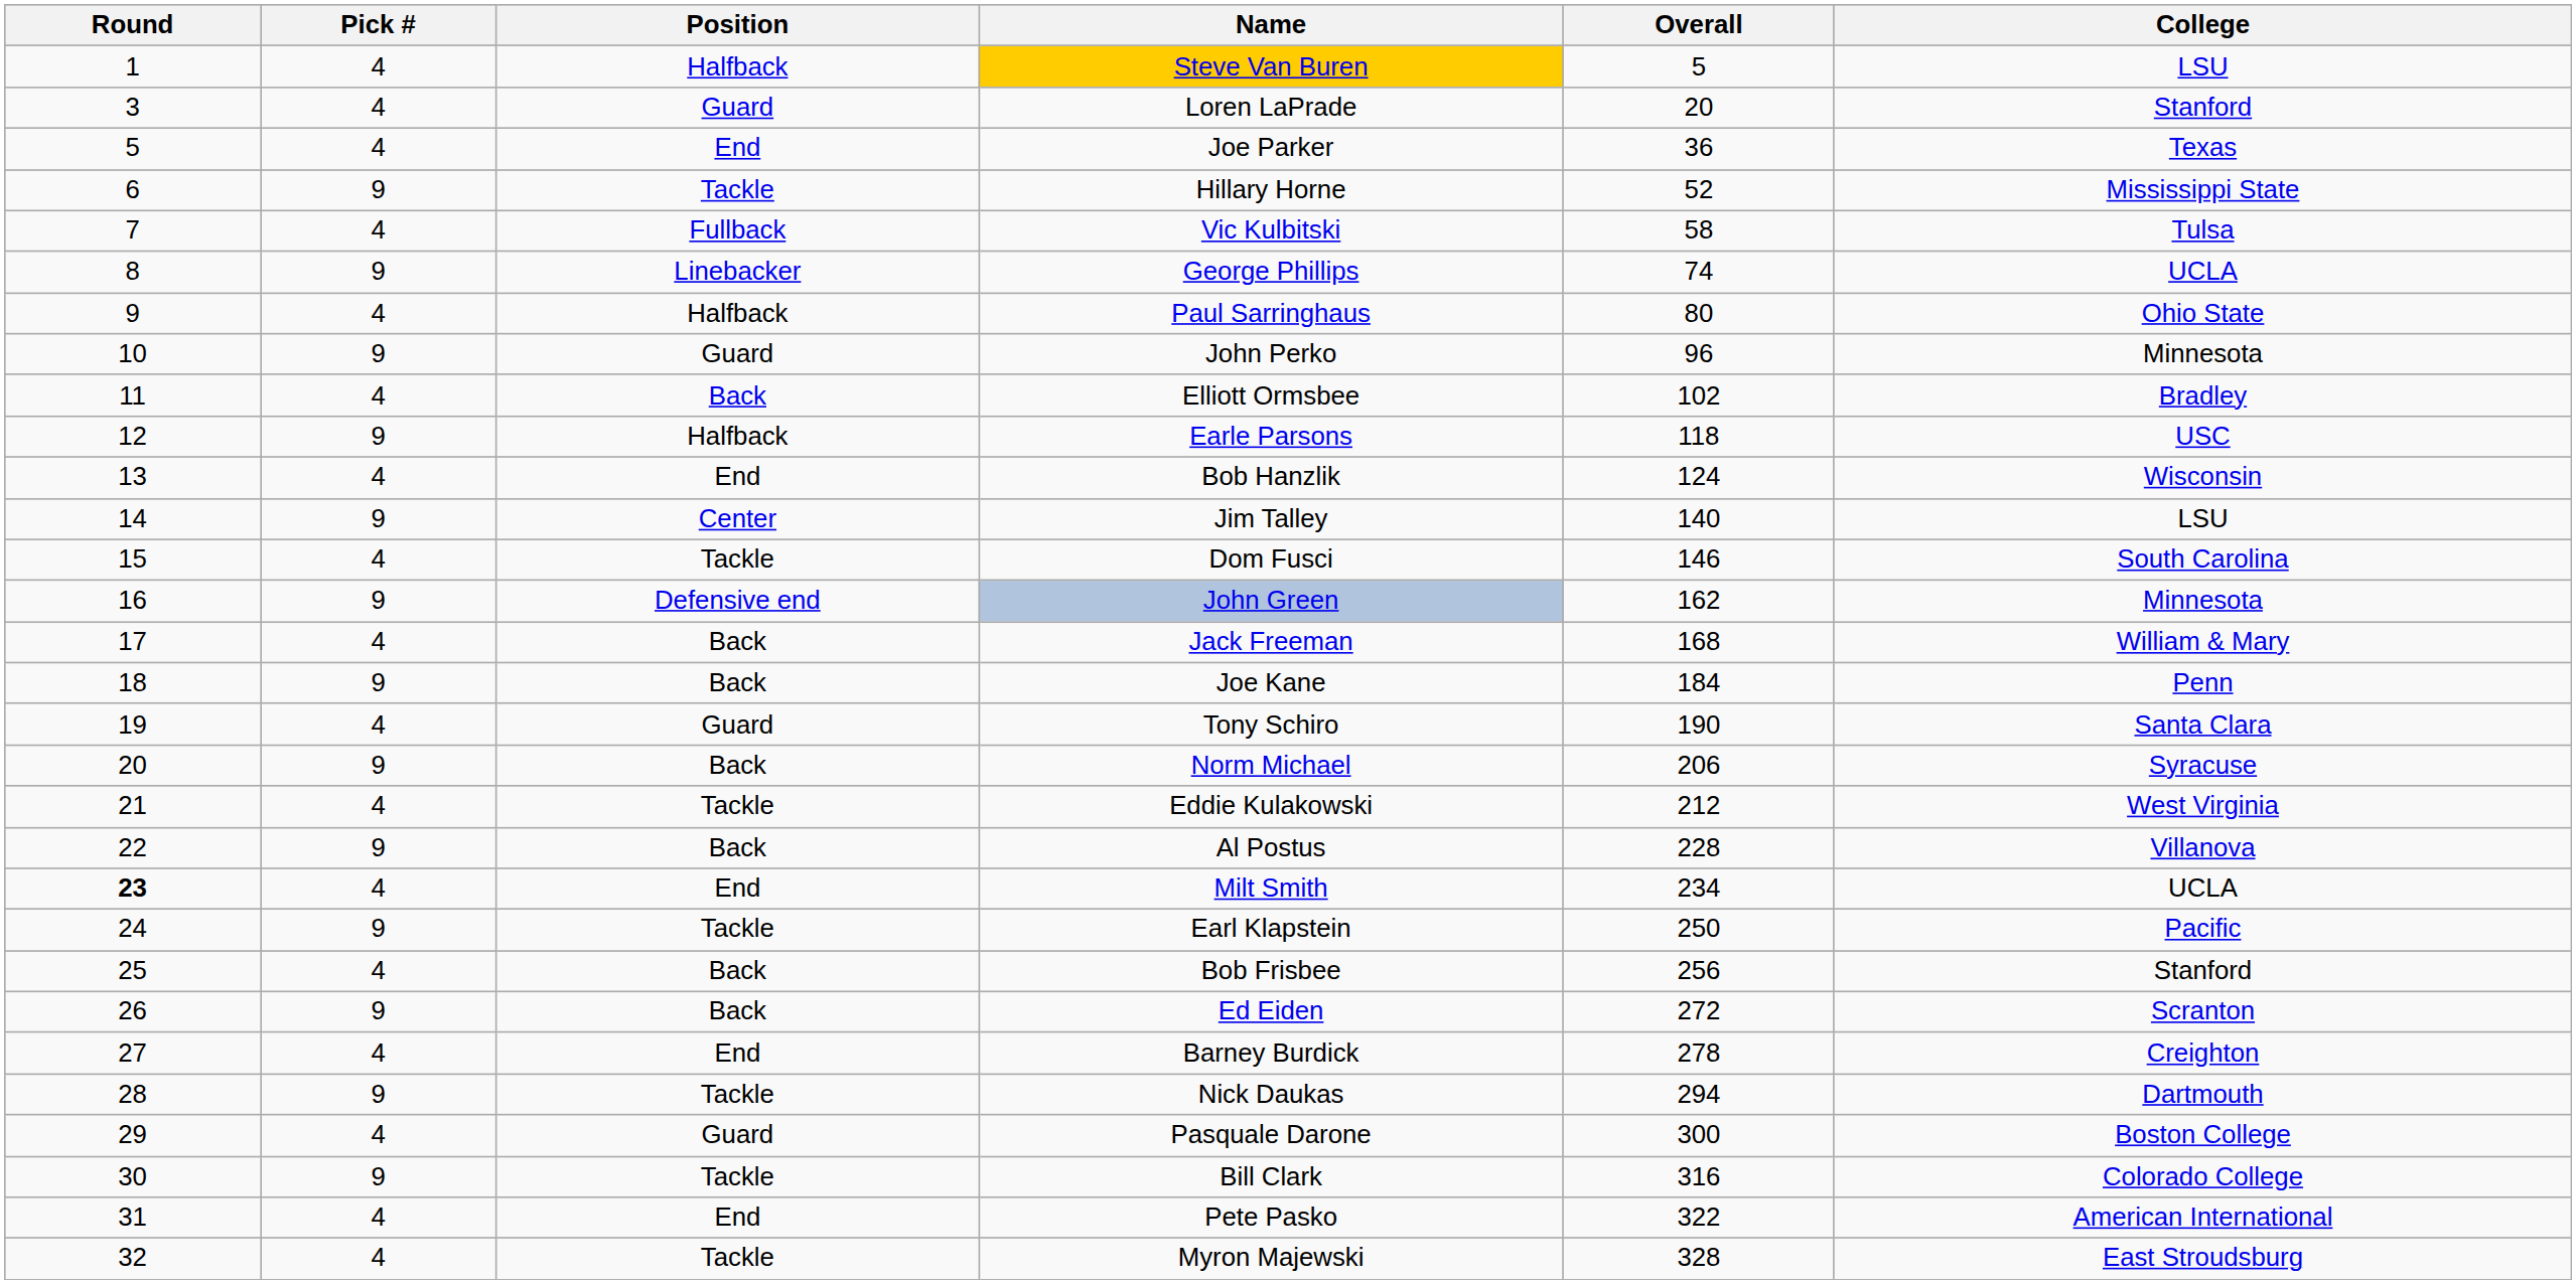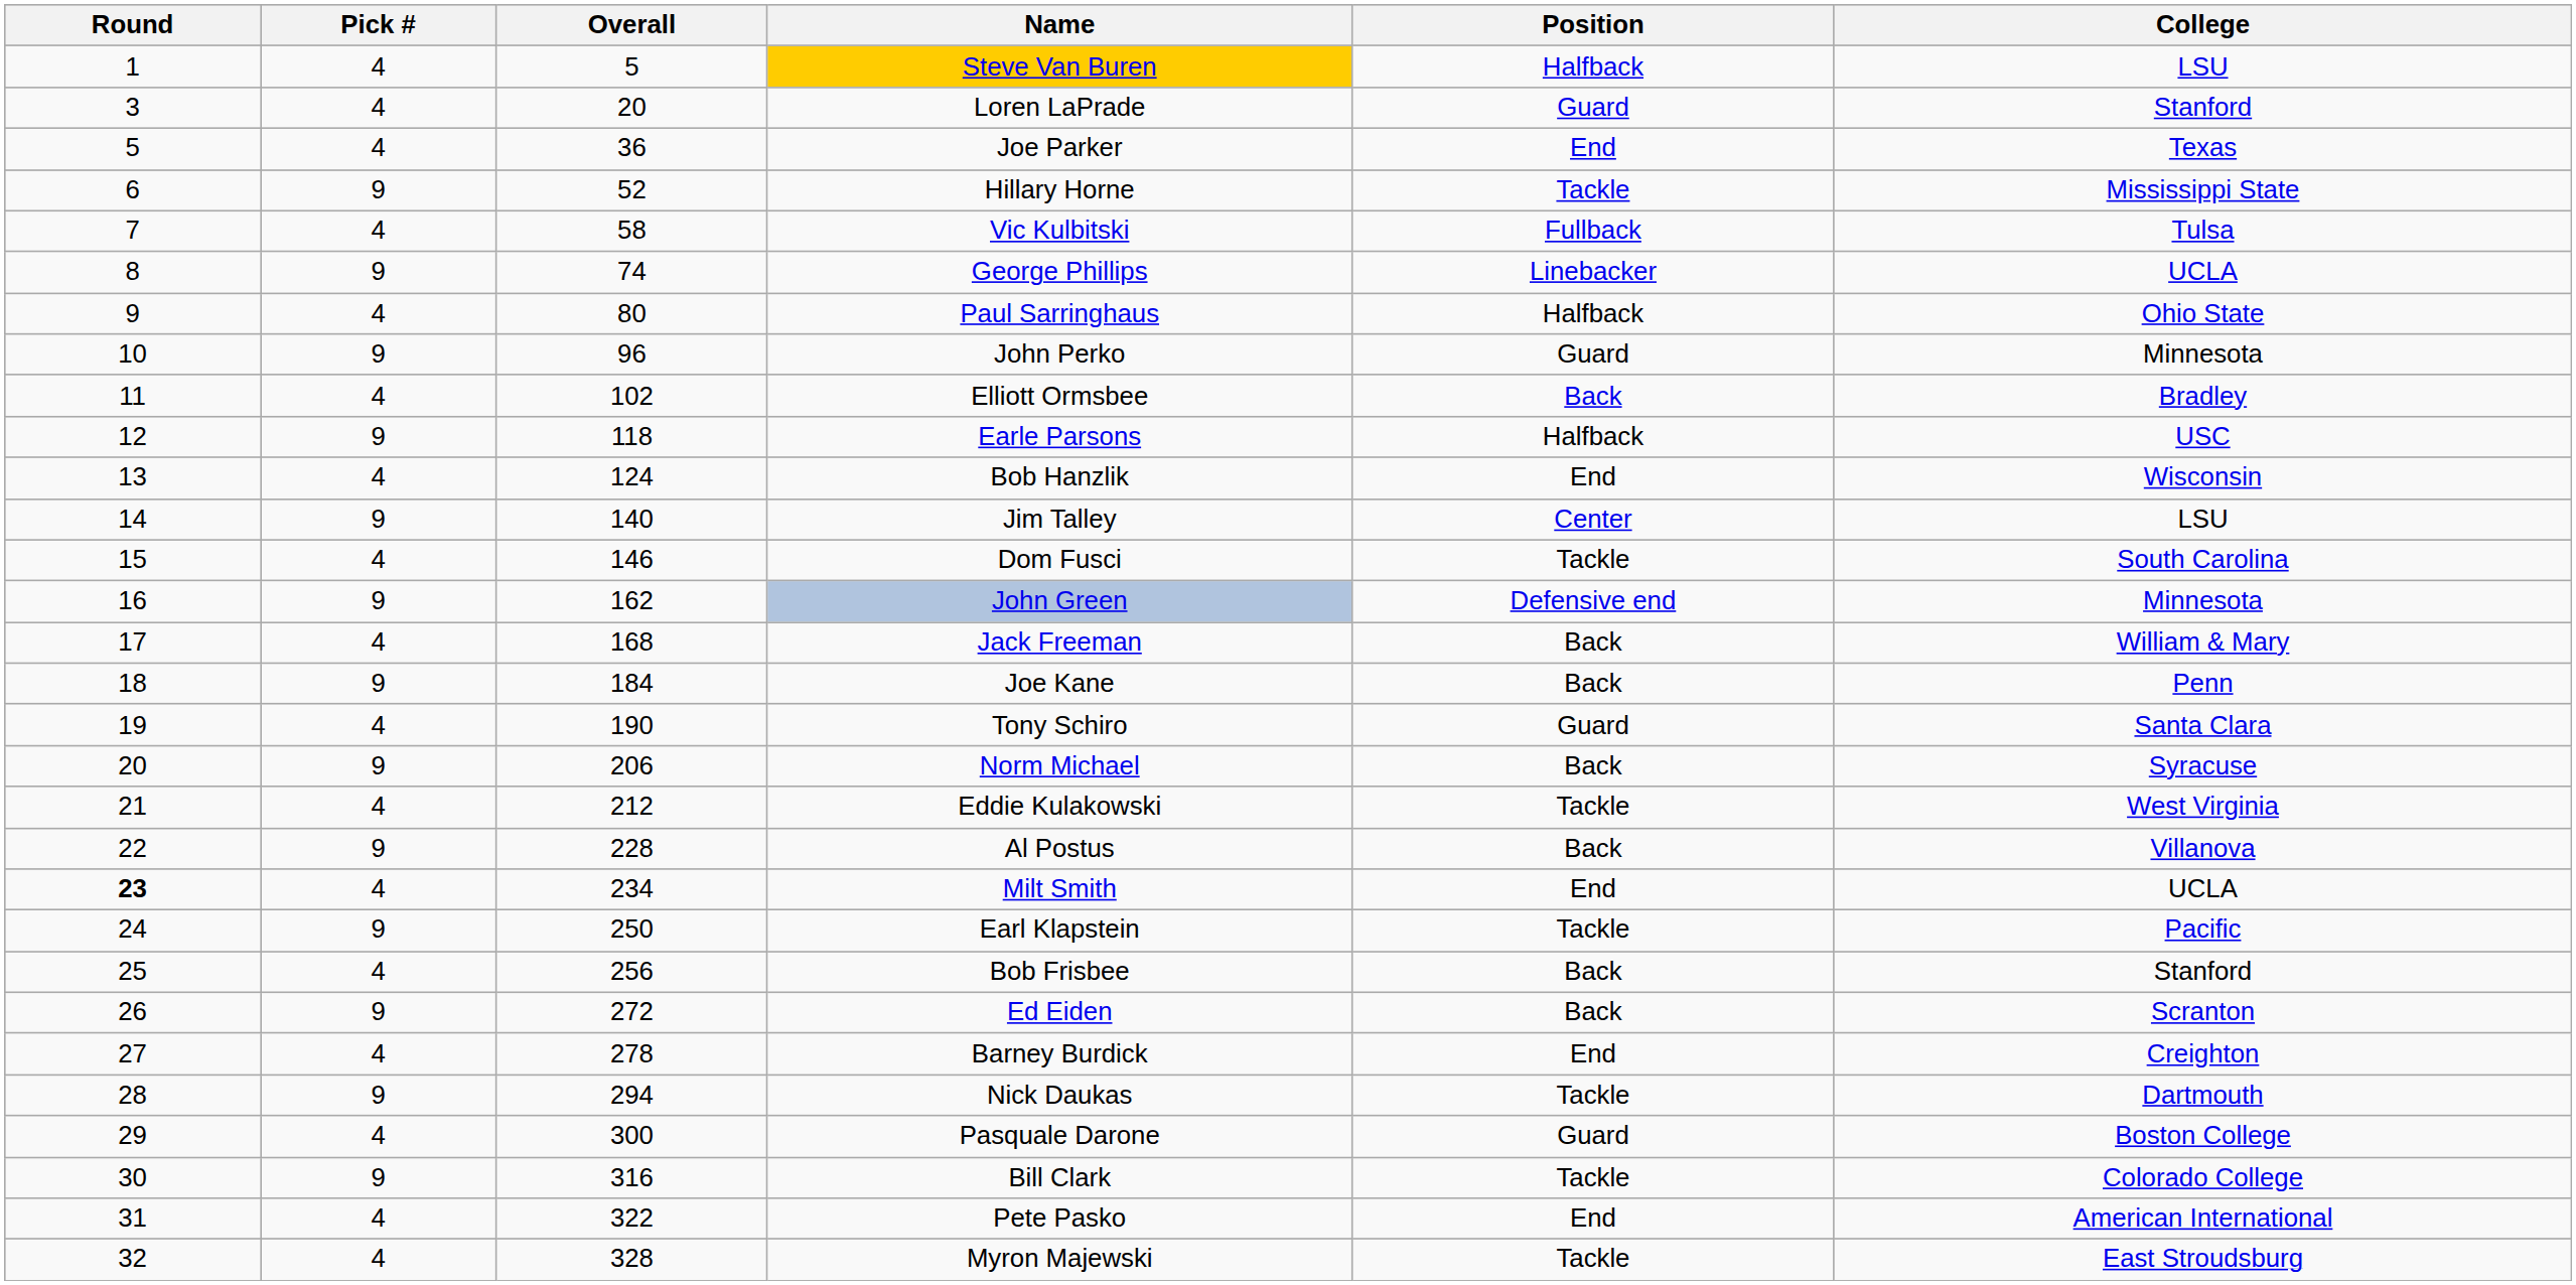 <table class="wikitable sortable sortable" style="width: 100%; text-align:center">
 <tr>
 <th>Round</th>
 <th>Pick #</th>
+<th>Overall</th>
+<th>Name</th>
 <th>Position</th>
-<th>Name</th>
-<th>Overall</th>
 <th>College</th>
 </tr>
 <tr>
 <td>1</td>
 <td>4</td>
+<td>5</td>
+<td bgcolor=#FFCC00><a href='#'>Steve Van Buren</a></td>
 <td><a href='#'>Halfback</a></td>
-<td bgcolor=#FFCC00><a href='#'>Steve Van Buren</a></td>
-<td>5</td>
 <td><a href='#'>LSU</a></td>
 </tr>
 <tr>
 <td>3</td>
 <td>4</td>
+<td>20</td>
+<td>Loren LaPrade</td>
 <td><a href='#'>Guard</a></td>
-<td>Loren LaPrade</td>
-<td>20</td>
 <td><a href='#'>Stanford</a></td>
 </tr>
 <tr>
 <td>5</td>
 <td>4</td>
+<td>36</td>
+<td>Joe Parker</td>
 <td><a href='#'>End</a></td>
-<td>Joe Parker</td>
-<td>36</td>
 <td><a href='#'>Texas</a></td>
 </tr>
 <tr>
 <td>6</td>
 <td>9</td>
+<td>52</td>
+<td>Hillary Horne</td>
 <td><a href='#'>Tackle</a></td>
-<td>Hillary Horne</td>
-<td>52</td>
 <td><a href='#'>Mississippi State</a></td>
 </tr>
 <tr>
 <td>7</td>
 <td>4</td>
+<td>58</td>
+<td><a href='#'>Vic Kulbitski</a></td>
 <td><a href='#'>Fullback</a></td>
-<td><a href='#'>Vic Kulbitski</a></td>
-<td>58</td>
 <td><a href='#'>Tulsa</a></td>
 </tr>
 <tr>
 <td>8</td>
 <td>9</td>
+<td>74</td>
+<td><a href='#'>George Phillips</a></td>
 <td><a href='#'>Linebacker</a></td>
-<td><a href='#'>George Phillips</a></td>
-<td>74</td>
 <td><a href='#'>UCLA</a></td>
 </tr>
 <tr>
 <td>9</td>
 <td>4</td>
+<td>80</td>
+<td><a href='#'>Paul Sarringhaus</a></td>
 <td>Halfback</td>
-<td><a href='#'>Paul Sarringhaus</a></td>
-<td>80</td>
 <td><a href='#'>Ohio State</a></td>
 </tr>
 <tr>
 <td>10</td>
 <td>9</td>
+<td>96</td>
+<td>John Perko</td>
 <td>Guard</td>
-<td>John Perko</td>
-<td>96</td>
 <td>Minnesota</td>
 </tr>
 <tr>
 <td>11</td>
 <td>4</td>
+<td>102</td>
+<td>Elliott Ormsbee</td>
 <td><a href='#'>Back</a></td>
-<td>Elliott Ormsbee</td>
-<td>102</td>
 <td><a href='#'>Bradley</a></td>
 </tr>
 <tr>
 <td>12</td>
 <td>9</td>
+<td>118</td>
+<td><a href='#'>Earle Parsons</a></td>
 <td>Halfback</td>
-<td><a href='#'>Earle Parsons</a></td>
-<td>118</td>
 <td><a href='#'>USC</a></td>
 </tr>
 <tr>
 <td>13</td>
 <td>4</td>
+<td>124</td>
+<td>Bob Hanzlik</td>
 <td>End</td>
-<td>Bob Hanzlik</td>
-<td>124</td>
 <td><a href='#'>Wisconsin</a></td>
 </tr>
 <tr>
 <td>14</td>
 <td>9</td>
+<td>140</td>
+<td>Jim Talley</td>
 <td><a href='#'>Center</a></td>
-<td>Jim Talley</td>
-<td>140</td>
 <td>LSU</td>
 </tr>
 <tr>
 <td>15</td>
 <td>4</td>
+<td>146</td>
+<td>Dom Fusci</td>
 <td>Tackle</td>
-<td>Dom Fusci</td>
-<td>146</td>
 <td><a href='#'>South Carolina</a></td>
 </tr>
 <tr>
 <td>16</td>
 <td>9</td>
+<td>162</td>
+<td bgcolor=lightsteelblue><a href='#'>John Green</a></td>
 <td><a href='#'>Defensive end</a></td>
-<td bgcolor=lightsteelblue><a href='#'>John Green</a></td>
-<td>162</td>
 <td><a href='#'>Minnesota</a></td>
 </tr>
 <tr>
 <td>17</td>
 <td>4</td>
+<td>168</td>
+<td><a href='#'>Jack Freeman</a></td>
 <td>Back</td>
-<td><a href='#'>Jack Freeman</a></td>
-<td>168</td>
 <td><a href='#'>William & Mary</a></td>
 </tr>
 <tr>
 <td>18</td>
 <td>9</td>
+<td>184</td>
+<td>Joe Kane</td>
 <td>Back</td>
-<td>Joe Kane</td>
-<td>184</td>
 <td><a href='#'>Penn</a></td>
 </tr>
 <tr>
 <td>19</td>
 <td>4</td>
+<td>190</td>
+<td>Tony Schiro</td>
 <td>Guard</td>
-<td>Tony Schiro</td>
-<td>190</td>
 <td><a href='#'>Santa Clara</a></td>
 </tr>
 <tr>
 <td>20</td>
 <td>9</td>
+<td>206</td>
+<td><a href='#'>Norm Michael</a></td>
 <td>Back</td>
-<td><a href='#'>Norm Michael</a></td>
-<td>206</td>
 <td><a href='#'>Syracuse</a></td>
 </tr>
 <tr>
 <td>21</td>
 <td>4</td>
+<td>212</td>
+<td>Eddie Kulakowski</td>
 <td>Tackle</td>
-<td>Eddie Kulakowski</td>
-<td>212</td>
 <td><a href='#'>West Virginia</a></td>
 </tr>
 <tr>
 <td>22</td>
 <td>9</td>
+<td>228</td>
+<td>Al Postus</td>
 <td>Back</td>
-<td>Al Postus</td>
-<td>228</td>
 <td><a href='#'>Villanova</a></td>
 </tr>
 <tr>
 <td><strong>23</strong></td>
 <td>4</td>
+<td>234</td>
+<td><a href='#'>Milt Smith</a></td>
 <td>End</td>
-<td><a href='#'>Milt Smith</a></td>
-<td>234</td>
 <td>UCLA</td>
 </tr>
 <tr>
 <td>24</td>
 <td>9</td>
+<td>250</td>
+<td>Earl Klapstein</td>
 <td>Tackle</td>
-<td>Earl Klapstein</td>
-<td>250</td>
 <td><a href='#'>Pacific</a></td>
 </tr>
 <tr>
 <td>25</td>
 <td>4</td>
+<td>256</td>
+<td>Bob Frisbee</td>
 <td>Back</td>
-<td>Bob Frisbee</td>
-<td>256</td>
 <td>Stanford</td>
 </tr>
 <tr>
 <td>26</td>
 <td>9</td>
+<td>272</td>
+<td><a href='#'>Ed Eiden</a></td>
 <td>Back</td>
-<td><a href='#'>Ed Eiden</a></td>
-<td>272</td>
 <td><a href='#'>Scranton</a></td>
 </tr>
 <tr>
 <td>27</td>
 <td>4</td>
+<td>278</td>
+<td>Barney Burdick</td>
 <td>End</td>
-<td>Barney Burdick</td>
-<td>278</td>
 <td><a href='#'>Creighton</a></td>
 </tr>
 <tr>
 <td>28</td>
 <td>9</td>
+<td>294</td>
+<td>Nick Daukas</td>
 <td>Tackle</td>
-<td>Nick Daukas</td>
-<td>294</td>
 <td><a href='#'>Dartmouth</a></td>
 </tr>
 <tr>
 <td>29</td>
 <td>4</td>
+<td>300</td>
+<td>Pasquale Darone</td>
 <td>Guard</td>
-<td>Pasquale Darone</td>
-<td>300</td>
 <td><a href='#'>Boston College</a></td>
 </tr>
 <tr>
 <td>30</td>
 <td>9</td>
+<td>316</td>
+<td>Bill Clark</td>
 <td>Tackle</td>
-<td>Bill Clark</td>
-<td>316</td>
 <td><a href='#'>Colorado College</a></td>
 </tr>
 <tr>
 <td>31</td>
 <td>4</td>
+<td>322</td>
+<td>Pete Pasko</td>
 <td>End</td>
-<td>Pete Pasko</td>
-<td>322</td>
 <td><a href='#'>American International</a></td>
 </tr>
 <tr>
 <td>32</td>
 <td>4</td>
+<td>328</td>
+<td>Myron Majewski</td>
 <td>Tackle</td>
-<td>Myron Majewski</td>
-<td>328</td>
 <td><a href='#'>East Stroudsburg</a></td>
 </tr>
 </table>
